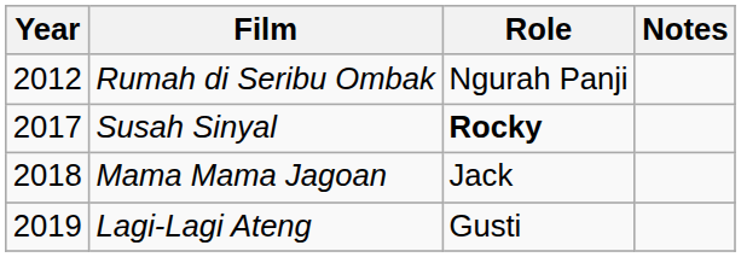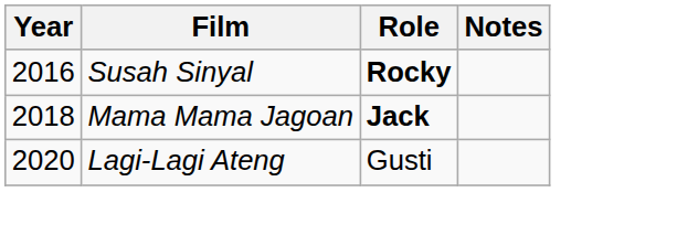 <table class="wikitable sortable">
 <tr>
 <th>Year</th>
 <th>Film</th>
 <th>Role</th>
 <th>Notes</th>
 </tr>
 <tr>
-<td>2012</td>
-<td><em>Rumah di Seribu Ombak</em></td>
-<td>Ngurah Panji</td>
-<td></td>
-</tr>
-<tr>
-<td>2017</td>
+<td>2016</td>
 <td><em>Susah Sinyal</em></td>
 <td><strong>Rocky</strong></td>
 <td></td>
 </tr>
 <tr>
 <td>2018</td>
 <td><em>Mama Mama Jagoan</em></td>
-<td>Jack</td>
+<td><strong>Jack</strong></td>
 <td></td>
 </tr>
 <tr>
-<td>2019</td>
+<td>2020</td>
 <td><em>Lagi-Lagi Ateng</em></td>
 <td>Gusti</td>
 <td></td>
 </tr>
 </table>
